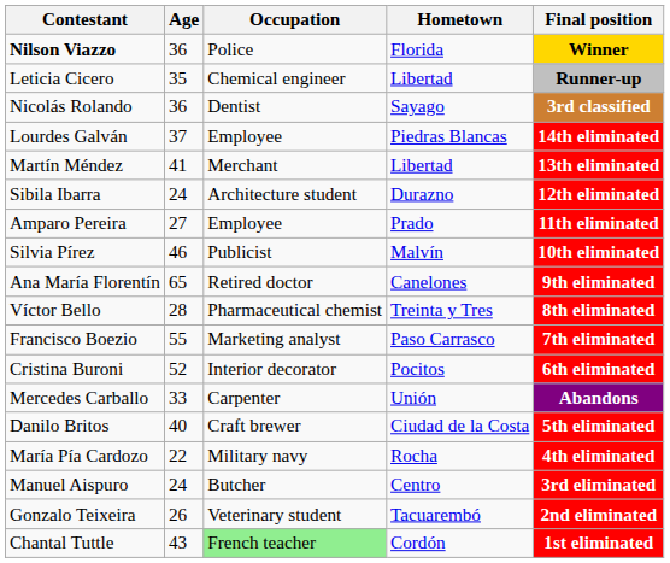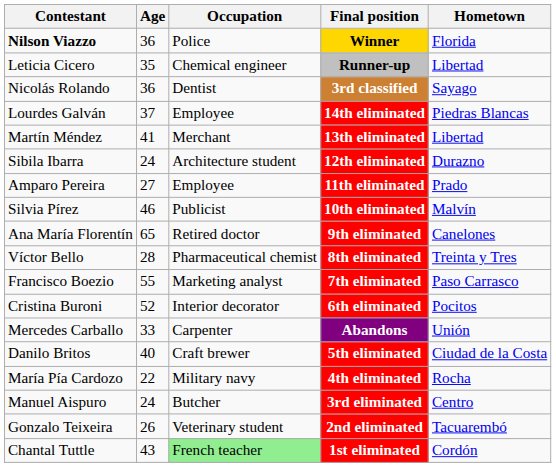 <table class="wikitable sortable">
 <tr>
 <th>Contestant</th>
 <th>Age</th>
 <th>Occupation</th>
+<th>Final position</th>
 <th>Hometown</th>
-<th>Final position</th>
 </tr>
 <tr>
 <td align=left><strong>Nilson Viazzo</strong></td>
 <td>36</td>
 <td>Police</td>
+<td style="background:Gold;text-align:center;"><strong>Winner</strong></td>
 <td><a href='#'>Florida</a></td>
-<td style="background:Gold;text-align:center;"><strong>Winner</strong></td>
 </tr>
 <tr>
 <td align=left>Leticia Cicero</td>
 <td>35</td>
 <td>Chemical engineer</td>
+<td style="background:Silver;text-align:center;"><strong>Runner-up</strong></td>
 <td><a href='#'>Libertad</a></td>
-<td style="background:Silver;text-align:center;"><strong>Runner-up</strong></td>
 </tr>
 <tr>
 <td align=left>Nicolás Rolando</td>
 <td>36</td>
 <td>Dentist</td>
+<td style="background:#CD7F32;color:white;text-align:center;"><strong>3rd classified</strong></td>
 <td><a href='#'>Sayago</a></td>
-<td style="background:#CD7F32;color:white;text-align:center;"><strong>3rd classified</strong></td>
 </tr>
 <tr>
 <td align=left>Lourdes Galván</td>
 <td>37</td>
 <td>Employee</td>
+<td style="background:red;color:white;text-align:center;"><strong>14th eliminated</strong></td>
 <td><a href='#'>Piedras Blancas</a></td>
-<td style="background:red;color:white;text-align:center;"><strong>14th eliminated</strong></td>
 </tr>
 <tr>
 <td align=left>Martín Méndez</td>
 <td>41</td>
 <td>Merchant</td>
+<td style="background:red;color:white;text-align:center;"><strong>13th eliminated</strong></td>
 <td><a href='#'>Libertad</a></td>
-<td style="background:red;color:white;text-align:center;"><strong>13th eliminated</strong></td>
 </tr>
 <tr>
 <td>Sibila Ibarra</td>
 <td>24</td>
 <td>Architecture student</td>
+<td style="background:red;color:white;text-align:center;"><strong>12th eliminated</strong></td>
 <td><a href='#'>Durazno</a></td>
-<td style="background:red;color:white;text-align:center;"><strong>12th eliminated</strong></td>
 </tr>
 <tr>
 <td>Amparo Pereira</td>
 <td>27</td>
 <td>Employee</td>
+<td style="background:red;color:white;text-align:center;"><strong>11th eliminated</strong></td>
 <td><a href='#'>Prado</a></td>
-<td style="background:red;color:white;text-align:center;"><strong>11th eliminated</strong></td>
 </tr>
 <tr>
 <td>Silvia Pírez</td>
 <td>46</td>
 <td>Publicist</td>
+<td style="background:red;color:white;text-align:center;"><strong>10th eliminated</strong></td>
 <td><a href='#'>Malvín</a></td>
-<td style="background:red;color:white;text-align:center;"><strong>10th eliminated</strong></td>
 </tr>
 <tr>
 <td>Ana María Florentín</td>
 <td>65</td>
 <td>Retired doctor</td>
+<td style="background:red;color:white;text-align:center;"><strong>9th eliminated</strong></td>
 <td><a href='#'>Canelones</a></td>
-<td style="background:red;color:white;text-align:center;"><strong>9th eliminated</strong></td>
 </tr>
 <tr>
 <td>Víctor Bello</td>
 <td>28</td>
 <td>Pharmaceutical chemist</td>
+<td style="background:red;color:white;text-align:center;"><strong>8th eliminated</strong></td>
 <td><a href='#'>Treinta y Tres</a></td>
-<td style="background:red;color:white;text-align:center;"><strong>8th eliminated</strong></td>
 </tr>
 <tr>
 <td>Francisco Boezio</td>
 <td>55</td>
 <td>Marketing analyst</td>
+<td style="background:red;color:white;text-align:center;"><strong>7th eliminated</strong></td>
 <td><a href='#'>Paso Carrasco</a></td>
-<td style="background:red;color:white;text-align:center;"><strong>7th eliminated</strong></td>
 </tr>
 <tr>
 <td>Cristina Buroni</td>
 <td>52</td>
 <td>Interior decorator</td>
+<td style="background:red;color:white;text-align:center;"><strong>6th eliminated</strong></td>
 <td><a href='#'>Pocitos</a></td>
-<td style="background:red;color:white;text-align:center;"><strong>6th eliminated</strong></td>
 </tr>
 <tr>
 <td>Mercedes Carballo</td>
 <td>33</td>
 <td>Carpenter</td>
+<td style="background:purple;color:white;text-align:center;"><strong>Abandons</strong></td>
 <td><a href='#'>Unión</a></td>
-<td style="background:purple;color:white;text-align:center;"><strong>Abandons</strong></td>
 </tr>
 <tr>
 <td>Danilo Britos</td>
 <td>40</td>
 <td>Craft brewer</td>
+<td style="background:red;color:white;text-align:center;"><strong>5th eliminated</strong></td>
 <td><a href='#'>Ciudad de la Costa</a></td>
-<td style="background:red;color:white;text-align:center;"><strong>5th eliminated</strong></td>
 </tr>
 <tr>
 <td>María Pía Cardozo</td>
 <td>22</td>
 <td>Military navy</td>
+<td style="background:red;color:white;text-align:center;"><strong>4th eliminated</strong></td>
 <td><a href='#'>Rocha</a></td>
-<td style="background:red;color:white;text-align:center;"><strong>4th eliminated</strong></td>
 </tr>
 <tr>
 <td>Manuel Aispuro</td>
 <td>24</td>
 <td>Butcher</td>
+<td style="background:red;color:white;text-align:center;"><strong>3rd eliminated</strong></td>
 <td><a href='#'>Centro</a></td>
-<td style="background:red;color:white;text-align:center;"><strong>3rd eliminated</strong></td>
 </tr>
 <tr>
 <td>Gonzalo Teixeira</td>
 <td>26</td>
 <td>Veterinary student</td>
+<td style="background:red;color:white;text-align:center;"><strong>2nd eliminated</strong></td>
 <td><a href='#'>Tacuarembó</a></td>
-<td style="background:red;color:white;text-align:center;"><strong>2nd eliminated</strong></td>
 </tr>
 <tr>
 <td>Chantal Tuttle</td>
 <td>43</td>
 <td style="background: lightgreen;">French teacher</td>
+<td style="background:red;color:white;text-align:center;"><strong>1st eliminated</strong></td>
 <td><a href='#'>Cordón</a></td>
-<td style="background:red;color:white;text-align:center;"><strong>1st eliminated</strong></td>
 </tr>
 </table>
